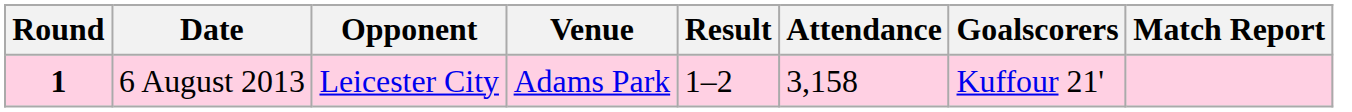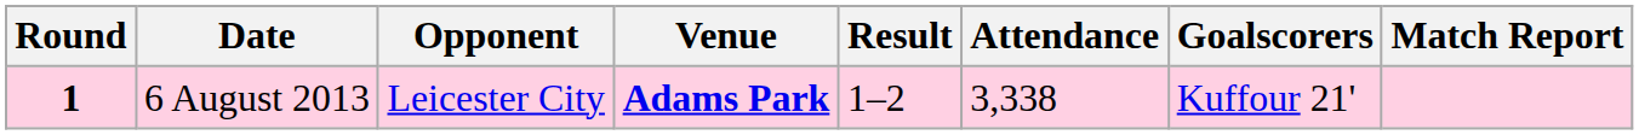 <table class="wikitable">
 <tr>
 <th>Round</th>
 <th>Date</th>
 <th>Opponent</th>
 <th>Venue</th>
 <th>Result</th>
 <th>Attendance</th>
 <th>Goalscorers</th>
 <th>Match Report</th>
 </tr>
 <tr style="background:#ffd0e3;">
 <td style="text-align:center;"><strong>1</strong></td>
 <td>6 August 2013</td>
 <td><a href='#'>Leicester City</a></td>
-<td><a href='#'>Adams Park</a></td>
+<td><strong><a href='#'>Adams Park</a></strong></td>
 <td>1–2</td>
-<td>3,158</td>
+<td>3,338</td>
 <td><a href='#'>Kuffour</a> 21'</td>
 <td></td>
 </tr>
 </table>
